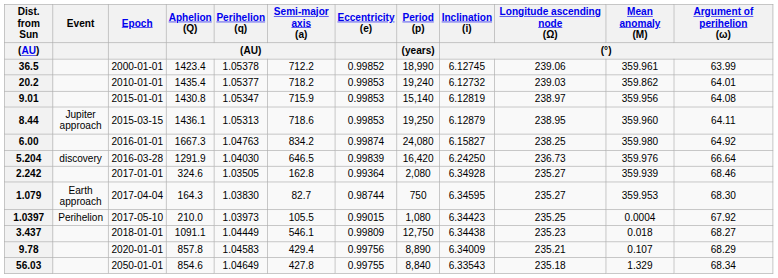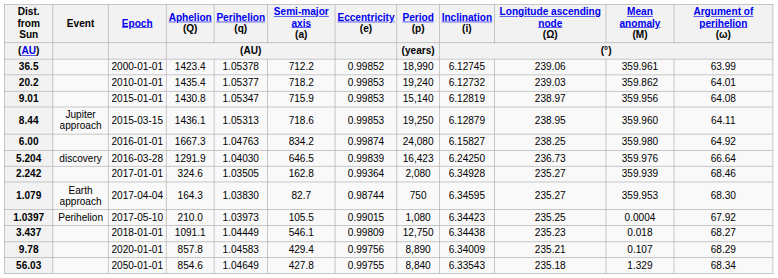 <table class="wikitable" style="text-align: center;">
 <tr>
 <th width= 70>Dist.<br>from<br>Sun</th>
 <th width= 80>Event</th>
 <th width= 85><a href='#'>Epoch</a></th>
 <th width= 60><a href='#'>Aphelion</a><br>(Q)</th>
 <th width= 60><a href='#'>Perihelion</a><br>(q)</th>
 <th width=100><a href='#'>Semi-major axis</a><br>(a)</th>
 <th width= 60><a href='#'>Eccentricity</a><br>(e)</th>
 <th width= 60><a href='#'>Period</a><br>(p)</th>
 <th width= 60><a href='#'>Inclination</a><br>(i)</th>
 <th width=170><a href='#'>Longitude ascending node</a><br>(Ω)</th>
 <th width=100><a href='#'>Mean anomaly</a><br>(M)</th>
 <th width=150><a href='#'>Argument of perihelion</a><br>(ω)</th>
 </tr>
 <tr>
 <th>(<a href='#'>AU</a>)</th>
 <th></th>
 <th></th>
 <th colspan=3>(AU)</th>
 <th></th>
 <th>(years)</th>
 <th colspan=4>(°)</th>
 </tr>
 <tr align=center>
 <th>36.5</th>
 <td></td>
 <td>2000-01-01</td>
 <td>1423.4</td>
 <td>1.05378</td>
 <td>712.2</td>
 <td>0.99852</td>
 <td>18,990</td>
 <td>6.12745</td>
 <td>239.06</td>
 <td>359.961</td>
 <td>63.99</td>
 </tr>
 <tr>
 <th>20.2</th>
 <td></td>
 <td>2010-01-01</td>
 <td>1435.4</td>
 <td>1.05377</td>
 <td>718.2</td>
 <td>0.99853</td>
 <td>19,240</td>
 <td>6.12732</td>
 <td>239.03</td>
 <td>359.862</td>
 <td>64.01</td>
 </tr>
 <tr>
 <th>9.01</th>
 <td></td>
 <td>2015-01-01</td>
 <td>1430.8</td>
 <td>1.05347</td>
 <td>715.9</td>
 <td>0.99853</td>
 <td>15,140</td>
 <td>6.12819</td>
 <td>238.97</td>
 <td>359.956</td>
 <td>64.08</td>
 </tr>
 <tr>
 <th>8.44</th>
 <td>Jupiter approach</td>
 <td>2015-03-15</td>
 <td>1436.1</td>
 <td>1.05313</td>
 <td>718.6</td>
 <td>0.99853</td>
 <td>19,250</td>
 <td>6.12879</td>
 <td>238.95</td>
 <td>359.960</td>
 <td>64.11</td>
 </tr>
 <tr>
 <th>6.00</th>
 <td></td>
 <td>2016-01-01</td>
 <td>1667.3</td>
 <td>1.04763</td>
 <td>834.2</td>
 <td>0.99874</td>
 <td>24,080</td>
 <td>6.15827</td>
 <td>238.25</td>
 <td>359.980</td>
 <td>64.92</td>
 </tr>
 <tr>
 <th>5.204</th>
 <td>discovery</td>
 <td>2016-03-28</td>
 <td>1291.9</td>
 <td>1.04030</td>
 <td>646.5</td>
 <td>0.99839</td>
-<td>16,420</td>
+<td>16,423</td>
 <td>6.24250</td>
 <td>236.73</td>
 <td>359.976</td>
 <td>66.64</td>
 </tr>
 <tr>
 <th>2.242</th>
 <td></td>
 <td>2017-01-01</td>
 <td>324.6</td>
 <td>1.03505</td>
 <td>162.8</td>
 <td>0.99364</td>
 <td>2,080</td>
 <td>6.34928</td>
 <td>235.27</td>
 <td>359.939</td>
 <td>68.46</td>
 </tr>
 <tr>
 <th>1.079</th>
 <td>Earth approach</td>
 <td>2017-04-04</td>
 <td>164.3</td>
 <td>1.03830</td>
 <td>82.7</td>
 <td>0.98744</td>
 <td>750</td>
 <td>6.34595</td>
 <td>235.27</td>
 <td>359.953</td>
 <td>68.30</td>
 </tr>
 <tr>
 <th>1.0397</th>
 <td>Perihelion</td>
 <td>2017-05-10</td>
 <td>210.0</td>
 <td>1.03973</td>
 <td>105.5</td>
 <td>0.99015</td>
 <td>1,080</td>
 <td>6.34423</td>
 <td>235.25</td>
 <td>0.0004</td>
 <td>67.92</td>
 </tr>
 <tr>
 <th>3.437</th>
 <td></td>
 <td>2018-01-01</td>
 <td>1091.1</td>
 <td>1.04449</td>
 <td>546.1</td>
 <td>0.99809</td>
 <td>12,750</td>
 <td>6.34438</td>
 <td>235.23</td>
 <td>0.018</td>
 <td>68.27</td>
 </tr>
 <tr>
 <th>9.78</th>
 <td></td>
 <td>2020-01-01</td>
 <td>857.8</td>
 <td>1.04583</td>
 <td>429.4</td>
 <td>0.99756</td>
 <td>8,890</td>
 <td>6.34009</td>
 <td>235.21</td>
 <td>0.107</td>
 <td>68.29</td>
 </tr>
 <tr>
 <th>56.03</th>
 <td></td>
 <td>2050-01-01</td>
 <td>854.6</td>
 <td>1.04649</td>
 <td>427.8</td>
 <td>0.99755</td>
 <td>8,840</td>
 <td>6.33543</td>
 <td>235.18</td>
 <td>1.329</td>
 <td>68.34</td>
 </tr>
 </table>
